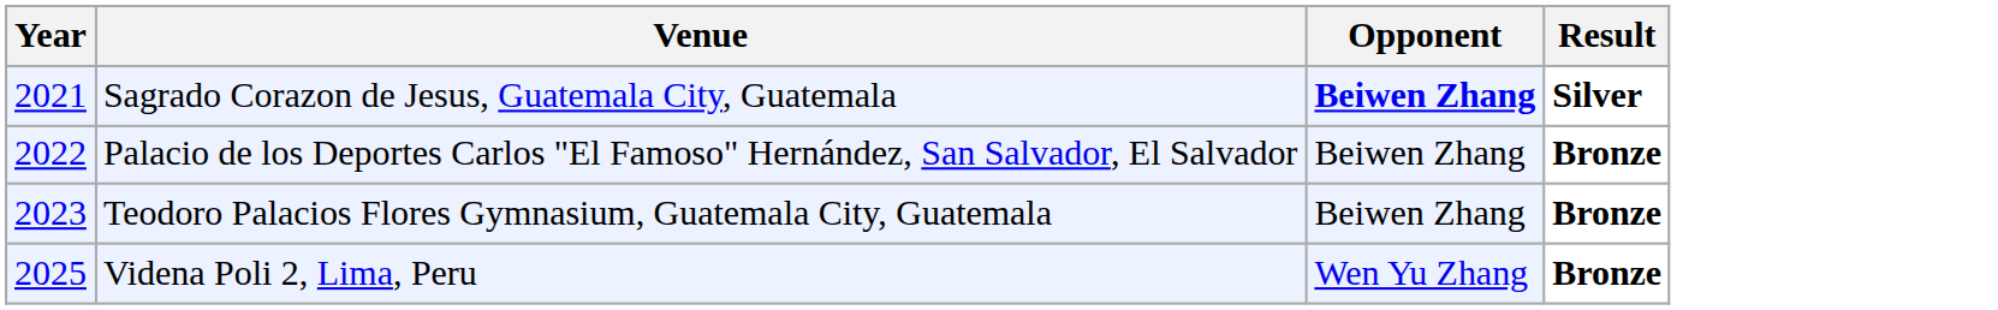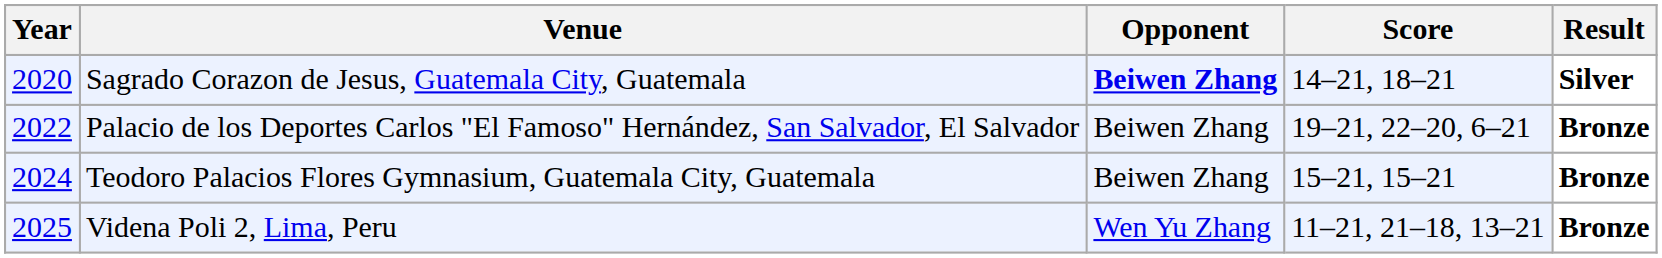 <table class="sortable wikitable" style="font-size: 90%;">
 <tr>
 <th>Year</th>
 <th>Venue</th>
 <th>Opponent</th>
+<th>Score</th>
 <th>Result</th>
 </tr>
 <tr style="background:#ECF2FF">
-<td align="center"><a href='#'>2021</a></td>
+<td align="center"><a href='#'>2020</a></td>
 <td align="left">Sagrado Corazon de Jesus, <a href='#'>Guatemala City</a>, Guatemala</td>
 <td align="left"><strong> <a href='#'>Beiwen Zhang</a></strong></td>
+<td align="left">14–21, 18–21</td>
 <td style="text-align:left; background:white"> <strong>Silver</strong></td>
 </tr>
 <tr style="background:#ECF2FF">
 <td align="center"><a href='#'>2022</a></td>
 <td align="left">Palacio de los Deportes Carlos "El Famoso" Hernández, <a href='#'>San Salvador</a>, El Salvador</td>
 <td align="left"> Beiwen Zhang</td>
+<td align="left">19–21, 22–20, 6–21</td>
 <td style="text-align:left; background:white"> <strong>Bronze</strong></td>
 </tr>
 <tr style="background:#ECF2FF">
-<td align="center"><a href='#'>2023</a></td>
+<td align="center"><a href='#'>2024</a></td>
 <td align="left">Teodoro Palacios Flores Gymnasium, Guatemala City, Guatemala</td>
 <td align="left"> Beiwen Zhang</td>
+<td align="left">15–21, 15–21</td>
 <td style="text-align:left; background:white"> <strong>Bronze</strong></td>
 </tr>
 <tr style="background:#ECF2FF">
 <td align="center"><a href='#'>2025</a></td>
 <td align="left">Videna Poli 2, <a href='#'>Lima</a>, Peru</td>
 <td align="left"> <a href='#'>Wen Yu Zhang</a></td>
+<td align="left">11–21, 21–18, 13–21</td>
 <td style="text-align:left; background:white"> <strong>Bronze</strong></td>
 </tr>
 </table>
